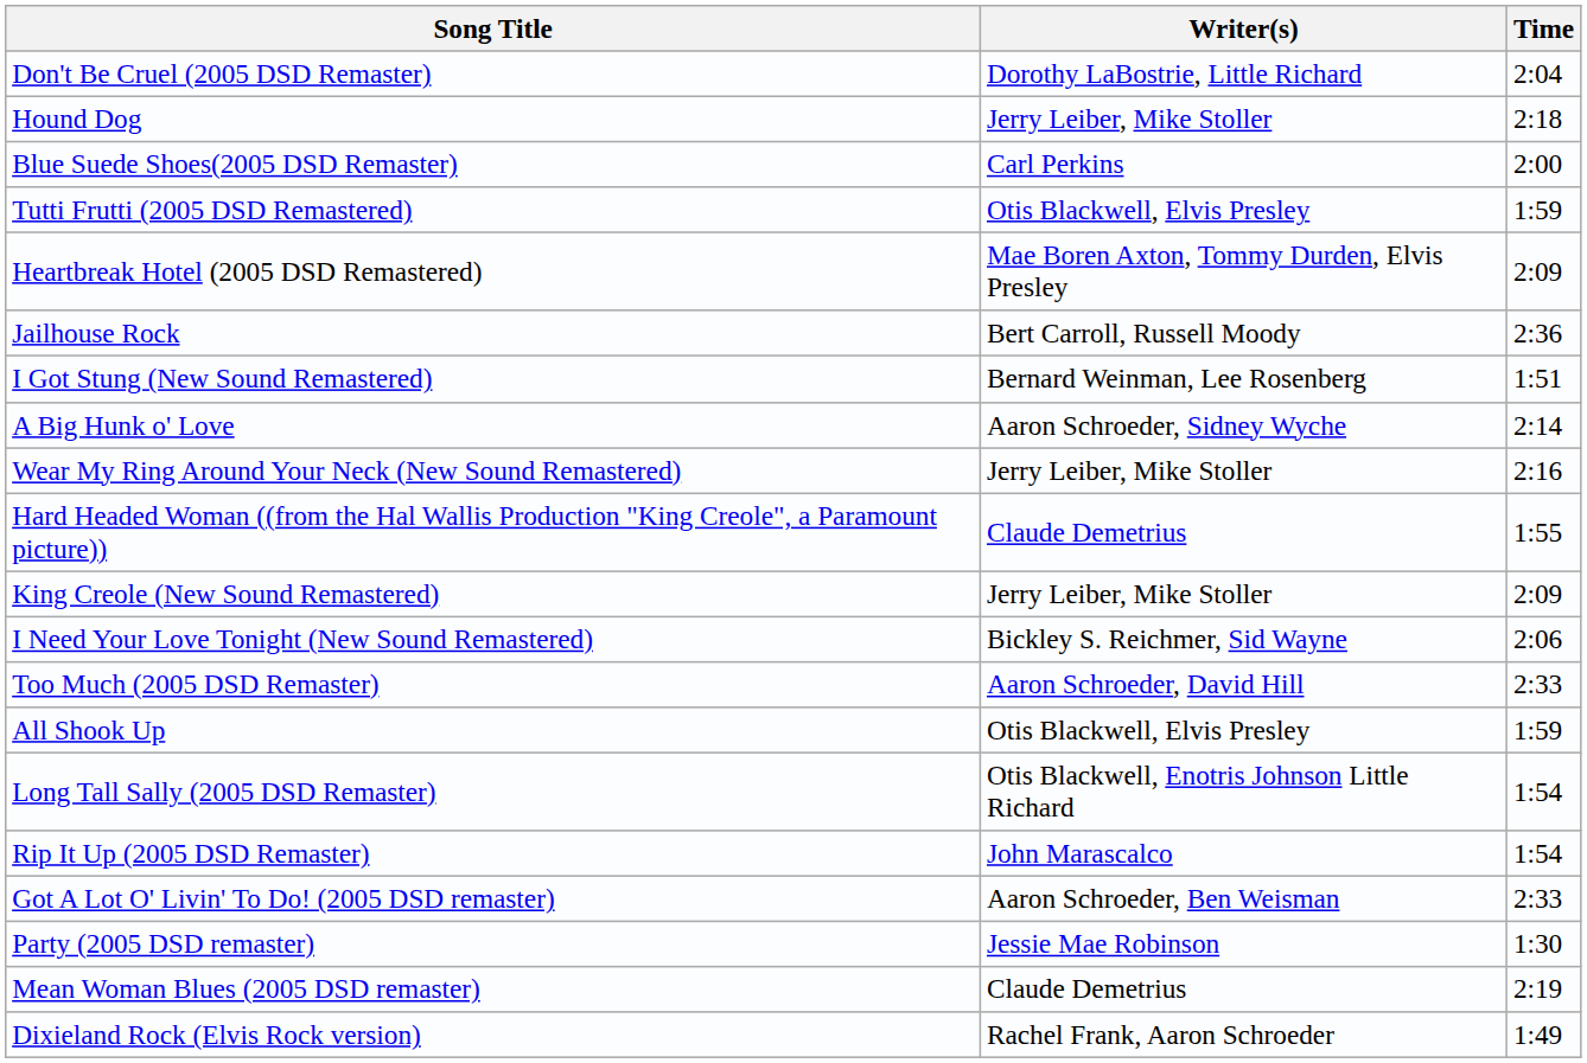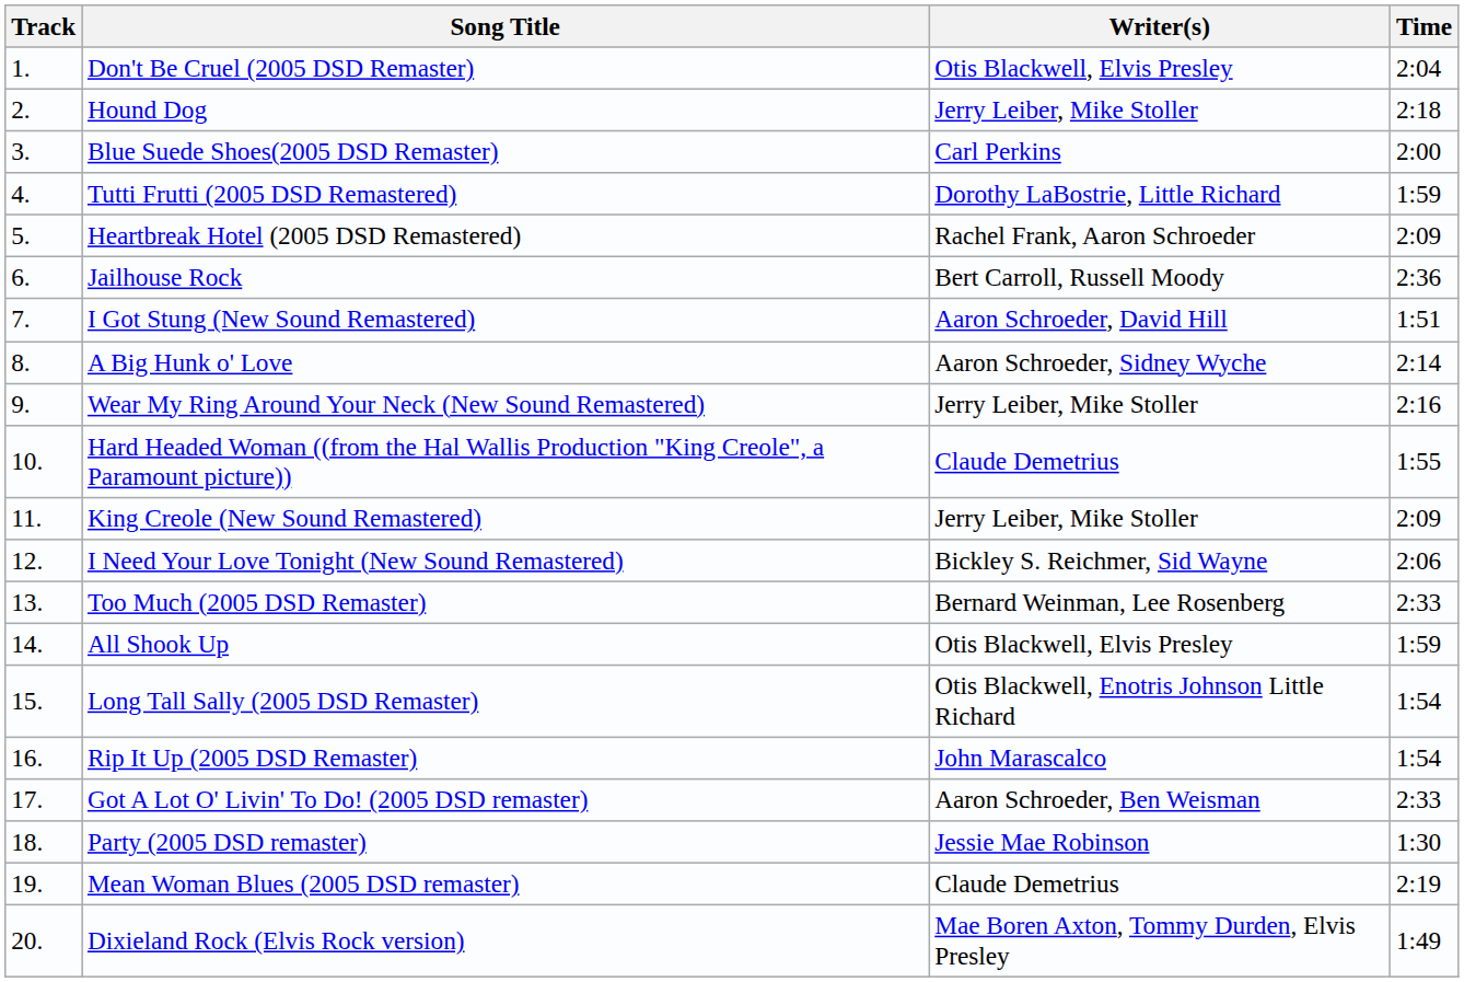 <table class="wikitable" style="background:#fcfdff; border:1px #aaa solid; font-size:95%;">
 <tr>
+<th>Track</th>
 <th>Song Title</th>
 <th>Writer(s)</th>
 <th>Time</th>
 </tr>
 <tr>
+<td>1.</td>
 <td><a href='#'>Don't Be Cruel (2005 DSD Remaster)</a></td>
-<td><a href='#'>Dorothy LaBostrie</a>, <a href='#'>Little Richard</a></td>
+<td><a href='#'>Otis Blackwell</a>, <a href='#'>Elvis Presley</a></td>
 <td>2:04</td>
 </tr>
 <tr>
+<td>2.</td>
 <td><a href='#'>Hound Dog</a></td>
 <td><a href='#'>Jerry Leiber</a>, <a href='#'>Mike Stoller</a></td>
 <td>2:18</td>
 </tr>
 <tr>
+<td>3.</td>
 <td><a href='#'> Blue Suede Shoes(2005 DSD Remaster)</a></td>
 <td><a href='#'>Carl Perkins</a></td>
 <td>2:00</td>
 </tr>
 <tr>
+<td>4.</td>
 <td><a href='#'>Tutti Frutti (2005 DSD Remastered)</a></td>
-<td><a href='#'>Otis Blackwell</a>, <a href='#'>Elvis Presley</a></td>
+<td><a href='#'>Dorothy LaBostrie</a>, <a href='#'>Little Richard</a></td>
 <td>1:59</td>
 </tr>
 <tr>
+<td>5.</td>
 <td><a href='#'>Heartbreak Hotel</a> (2005 DSD Remastered)</td>
-<td><a href='#'>Mae Boren Axton</a>, <a href='#'>Tommy Durden</a>, Elvis Presley</td>
+<td>Rachel Frank, Aaron Schroeder</td>
 <td>2:09</td>
 </tr>
 <tr>
+<td>6.</td>
 <td><a href='#'>Jailhouse Rock</a></td>
 <td>Bert Carroll, Russell Moody</td>
 <td>2:36</td>
 </tr>
 <tr>
+<td>7.</td>
 <td><a href='#'>I Got Stung (New Sound Remastered)</a></td>
-<td>Bernard Weinman, Lee Rosenberg</td>
+<td><a href='#'>Aaron Schroeder</a>, <a href='#'>David Hill</a></td>
 <td>1:51</td>
 </tr>
 <tr>
+<td>8.</td>
 <td><a href='#'>A Big Hunk o' Love</a></td>
 <td>Aaron Schroeder, <a href='#'>Sidney Wyche</a></td>
 <td>2:14</td>
 </tr>
 <tr>
+<td>9.</td>
 <td><a href='#'>Wear My Ring Around Your Neck (New Sound Remastered)</a></td>
 <td>Jerry Leiber, Mike Stoller</td>
 <td>2:16</td>
 </tr>
 <tr>
+<td>10.</td>
 <td><a href='#'>Hard Headed Woman ((from the Hal Wallis Production "King Creole", a Paramount picture))</a></td>
 <td><a href='#'>Claude Demetrius</a></td>
 <td>1:55</td>
 </tr>
 <tr>
+<td>11.</td>
 <td><a href='#'>King Creole (New Sound Remastered)</a></td>
 <td>Jerry Leiber, Mike Stoller</td>
 <td>2:09</td>
 </tr>
 <tr>
+<td>12.</td>
 <td><a href='#'>I Need Your Love Tonight (New Sound Remastered)</a></td>
 <td>Bickley S. Reichmer, <a href='#'>Sid Wayne</a></td>
 <td>2:06</td>
 </tr>
 <tr>
+<td>13.</td>
 <td><a href='#'>Too Much (2005 DSD Remaster)</a></td>
-<td><a href='#'>Aaron Schroeder</a>, <a href='#'>David Hill</a></td>
+<td>Bernard Weinman, Lee Rosenberg</td>
 <td>2:33</td>
 </tr>
 <tr>
+<td>14.</td>
 <td><a href='#'>All Shook Up</a></td>
 <td>Otis Blackwell, Elvis Presley</td>
 <td>1:59</td>
 </tr>
 <tr>
+<td>15.</td>
 <td><a href='#'>Long Tall Sally (2005 DSD Remaster)</a></td>
 <td>Otis Blackwell, <a href='#'>Enotris Johnson</a> Little Richard</td>
 <td>1:54</td>
 </tr>
 <tr>
+<td>16.</td>
 <td><a href='#'>Rip It Up (2005 DSD Remaster)</a></td>
 <td><a href='#'>John Marascalco</a></td>
 <td>1:54</td>
 </tr>
 <tr>
+<td>17.</td>
 <td><a href='#'>Got A Lot O' Livin' To Do! (2005 DSD remaster)</a></td>
 <td>Aaron Schroeder, <a href='#'>Ben Weisman</a></td>
 <td>2:33</td>
 </tr>
 <tr>
+<td>18.</td>
 <td><a href='#'>Party (2005 DSD remaster)</a></td>
 <td><a href='#'>Jessie Mae Robinson</a></td>
 <td>1:30</td>
 </tr>
 <tr>
+<td>19.</td>
 <td><a href='#'> Mean Woman Blues (2005 DSD remaster)</a></td>
 <td>Claude Demetrius</td>
 <td>2:19</td>
 </tr>
 <tr>
+<td>20.</td>
 <td><a href='#'>Dixieland Rock (Elvis Rock version)</a></td>
-<td>Rachel Frank, Aaron Schroeder</td>
+<td><a href='#'>Mae Boren Axton</a>, <a href='#'>Tommy Durden</a>, Elvis Presley</td>
 <td>1:49</td>
 </tr>
 </table>
